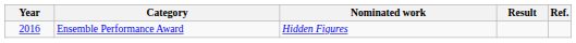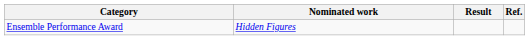 <table class=wikitable>
 <tr>
-<th scope="col" style="width:5em;">Year</th>
 <th scope="col" style="width:26em;">Category</th>
 <th scope="col" style="width:25em;">Nominated work</th>
 <th scope="col" style="width:5em;">Result</th>
 <th>Ref.</th>
 </tr>
 <tr>
-<td style="text-align:center;"><a href='#'>2016</a></td>
 <td><a href='#'>Ensemble Performance Award</a></td>
 <td><em><a href='#'>Hidden Figures</a></em></td>
 <td></td>
 <td></td>
 </tr>
 </table>
